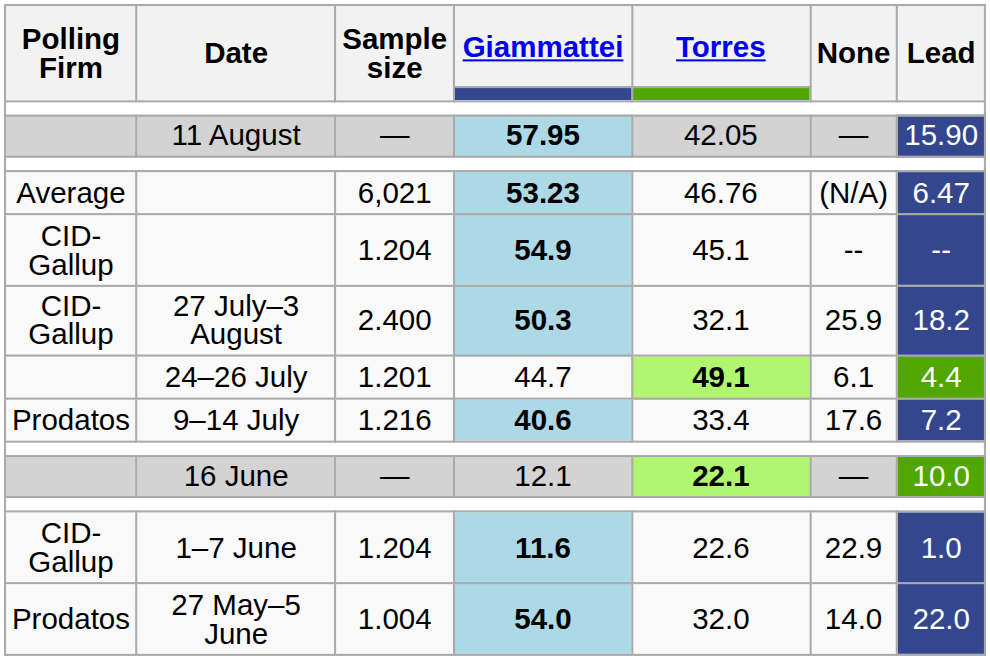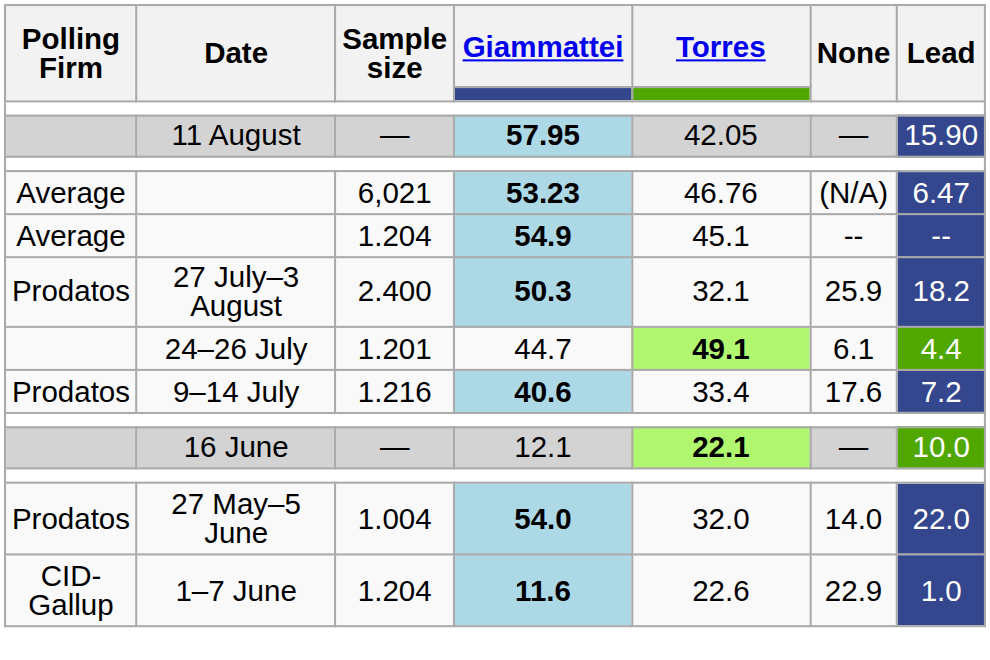 <table class="wikitable sortable" style="text-align:center;font-size:90%;line-height:14px;">
 <tr style="height:40px;">
 <th style="width:50px;" rowspan="2">Polling Firm</th>
 <th style="width:90px;" rowspan="2">Date</th>
 <th style="width:30px;" rowspan="2">Sample size</th>
 <th class="unsortable" style="width:80px;"><a href='#'>Giammattei</a><br></th>
 <th class="unsortable" style="width:80px;"><a href='#'>Torres</a><br></th>
 <th style="width:30px;" rowspan="2">None</th>
 <th style="width:30px;" rowspan="2">Lead</th>
 </tr>
 <tr>
 <th style="background:#34478E;"></th>
 <th style="background:#50A700;"></th>
 </tr>
 <tr>
 <td colspan="7" style="background:white"></td>
 </tr>
 <tr style="background:lightgray;">
 <td></td>
 <td>11 August</td>
 <td>—</td>
 <td style="background:lightblue;"><strong>57.95</strong></td>
 <td>42.05</td>
 <td>—</td>
 <td style="background:#34478E; color:white;">15.90</td>
 </tr>
 <tr>
 <td colspan="7" style="background:white"></td>
 </tr>
 <tr>
 <td>Average</td>
 <td></td>
 <td>6,021</td>
 <td style="background:lightblue;"><strong>53.23</strong></td>
 <td>46.76</td>
 <td>(N/A)</td>
 <td style="background:#34478E; color:white;">6.47</td>
 </tr>
 <tr>
-<td>CID-Gallup</td>
+<td>Average</td>
 <td></td>
 <td>1.204</td>
 <td style="background:lightblue;"><strong>54.9</strong></td>
 <td>45.1</td>
 <td>--</td>
 <td style="background:#34478E; color:white;">--</td>
 </tr>
 <tr>
-<td>CID-Gallup</td>
+<td>Prodatos</td>
 <td>27 July–3 August</td>
 <td>2.400</td>
 <td style="background:lightblue;"><strong>50.3</strong></td>
 <td>32.1</td>
 <td>25.9</td>
 <td style="background:#34478E; color:white;">18.2</td>
 </tr>
 <tr>
 <td></td>
 <td>24–26 July</td>
 <td>1.201</td>
 <td>44.7</td>
 <td style="background:#b0f76f;"><strong>49.1</strong></td>
 <td>6.1</td>
 <td style="background:#50A700; color:white;">4.4</td>
 </tr>
 <tr>
 <td>Prodatos</td>
 <td>9–14 July</td>
 <td>1.216</td>
 <td style="background:lightblue;"><strong>40.6</strong></td>
 <td>33.4</td>
 <td>17.6</td>
 <td style="background:#34478E; color:white;">7.2</td>
 </tr>
 <tr>
 <td colspan="7" style="background:white"></td>
 </tr>
 <tr style="background:lightgray;">
 <td></td>
 <td>16 June</td>
 <td>—</td>
 <td>12.1</td>
 <td style="background:#b0f76f;"><strong>22.1</strong></td>
 <td>—</td>
 <td style="background:#50A700; color:white;">10.0</td>
 </tr>
 <tr>
 <td colspan="7" style="background:white"></td>
 </tr>
 <tr>
+<td>Prodatos</td>
+<td>27 May–5 June</td>
+<td>1.004</td>
+<td style="background:lightblue;"><strong>54.0</strong></td>
+<td>32.0</td>
+<td>14.0</td>
+<td style="background:#34478E; color:white;">22.0</td>
+</tr>
+<tr>
 <td>CID-Gallup</td>
 <td>1–7 June</td>
 <td>1.204</td>
 <td style="background:lightblue;"><strong>11.6</strong></td>
 <td>22.6</td>
 <td>22.9</td>
 <td style="background:#34478E; color:white;">1.0</td>
 </tr>
-<tr>
-<td>Prodatos</td>
-<td>27 May–5 June</td>
-<td>1.004</td>
-<td style="background:lightblue;"><strong>54.0</strong></td>
-<td>32.0</td>
-<td>14.0</td>
-<td style="background:#34478E; color:white;">22.0</td>
-</tr>
 </table>
